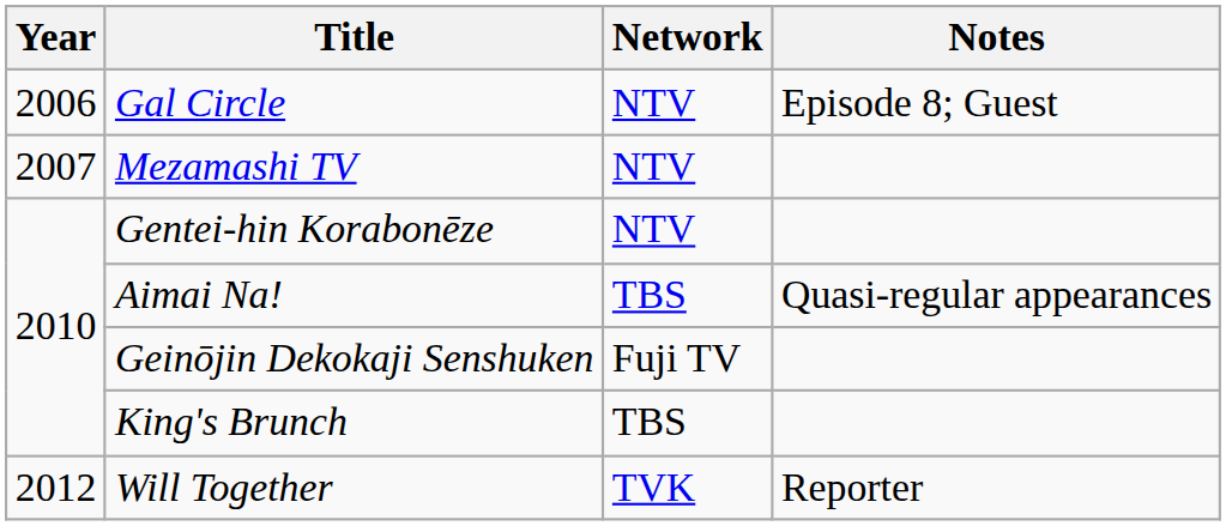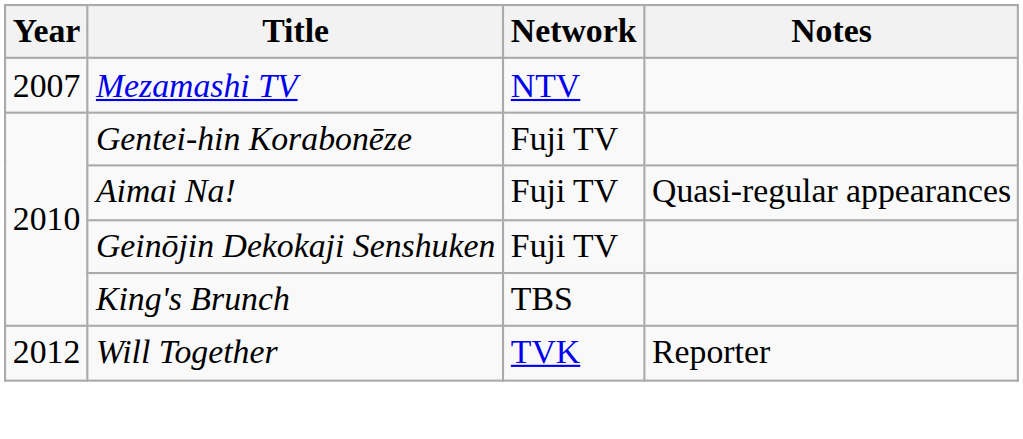 <table class="wikitable">
 <tr>
 <th>Year</th>
 <th>Title</th>
 <th>Network</th>
 <th>Notes</th>
-</tr>
-<tr>
-<td>2006</td>
-<td><em><a href='#'>Gal Circle</a></em></td>
-<td><a href='#'>NTV</a></td>
-<td>Episode 8; Guest</td>
 </tr>
 <tr>
 <td>2007</td>
 <td><em><a href='#'>Mezamashi TV</a></em></td>
 <td><a href='#'>NTV</a></td>
 <td></td>
 </tr>
 <tr>
 <td rowspan="4">2010</td>
 <td><em>Gentei-hin Korabonēze</em></td>
-<td><a href='#'>NTV</a></td>
+<td>Fuji TV</td>
 <td></td>
 </tr>
 <tr>
 <td><em>Aimai Na!</em></td>
-<td><a href='#'>TBS</a></td>
+<td>Fuji TV</td>
 <td>Quasi-regular appearances</td>
 </tr>
 <tr>
 <td><em>Geinōjin Dekokaji Senshuken</em></td>
 <td>Fuji TV</td>
 <td></td>
 </tr>
 <tr>
 <td><em>King's Brunch</em></td>
 <td>TBS</td>
 <td></td>
 </tr>
 <tr>
 <td>2012</td>
 <td><em>Will Together</em></td>
 <td><a href='#'>TVK</a></td>
 <td>Reporter</td>
 </tr>
 </table>
